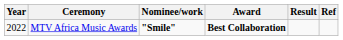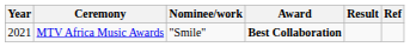 <table class="wikitable">
 <tr>
 <th>Year</th>
 <th>Ceremony</th>
 <th>Nominee/work</th>
 <th>Award</th>
 <th>Result</th>
 <th>Ref</th>
 </tr>
 <tr>
-<td>2022</td>
+<td>2021</td>
 <td><a href='#'>MTV Africa Music Awards</a></td>
-<td><strong>"Smile"</strong></td>
+<td>"Smile"</td>
 <td><strong>Best Collaboration</strong></td>
 <td></td>
 <td></td>
 </tr>
 </table>
